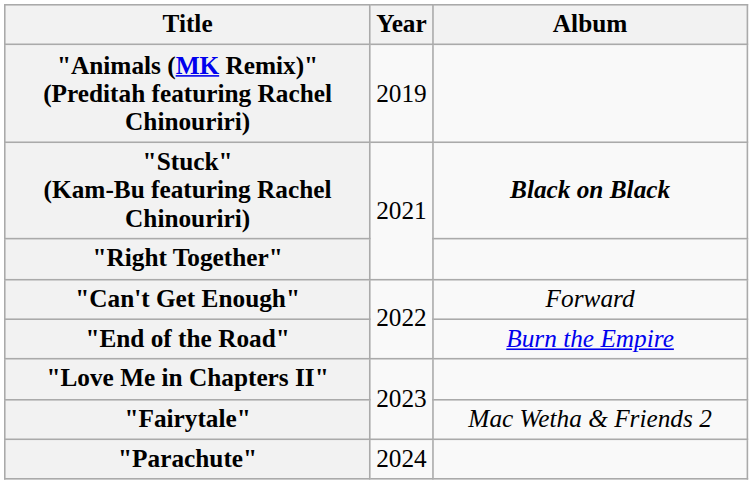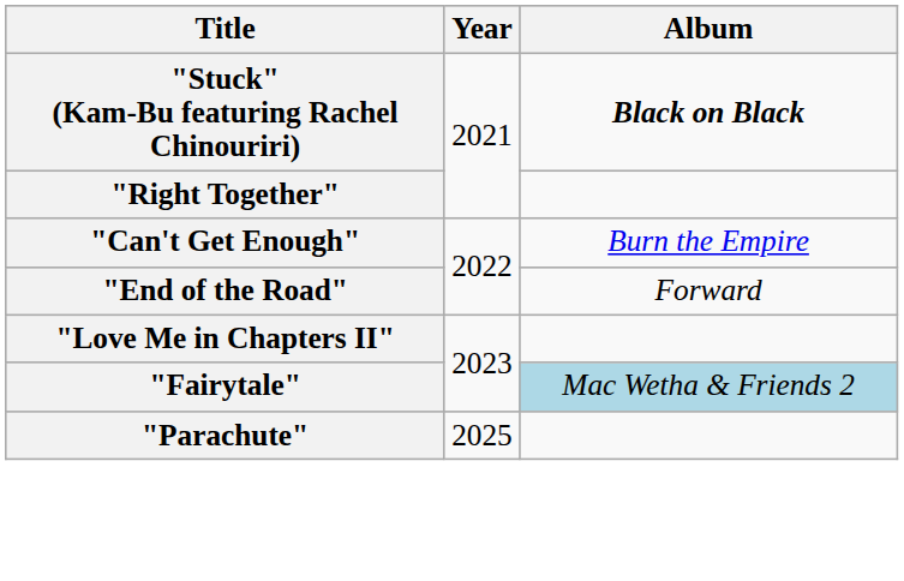 <table class="wikitable plainrowheaders" style="text-align:center;" border="1">
 <tr>
 <th scope="col" style="width:14em;">Title</th>
 <th scope="col" style="width:2em;">Year</th>
 <th scope="col" style="width:12em;">Album</th>
-</tr>
-<tr>
-<th scope="row">"Animals (<a href='#'>MK</a> Remix)"<br><span>(Preditah featuring Rachel Chinouriri)</span></th>
-<td>2019</td>
-<td></td>
 </tr>
 <tr>
 <th scope="row">"Stuck"<br><span>(Kam-Bu featuring Rachel Chinouriri)</span></th>
 <td rowspan="2">2021</td>
 <td><strong><em>Black on Black</em></strong></td>
 </tr>
 <tr>
 <th scope="row">"Right Together"<br><span></span></th>
 <td></td>
 </tr>
 <tr>
 <th scope="row">"Can't Get Enough"<br><span></span></th>
 <td rowspan="2">2022</td>
-<td><em>Forward</em></td>
+<td><em><a href='#'>Burn the Empire</a></em></td>
 </tr>
 <tr>
 <th scope="row">"End of the Road"<br><span></span></th>
-<td><em><a href='#'>Burn the Empire</a></em></td>
+<td><em>Forward</em></td>
 </tr>
 <tr>
 <th scope="row">"Love Me in Chapters II"<br><span></span></th>
 <td rowspan="2">2023</td>
 <td></td>
 </tr>
 <tr>
 <th scope="row">"Fairytale"<br><span></span></th>
-<td><em>Mac Wetha & Friends 2</em></td>
+<td style="background: lightblue;"><em>Mac Wetha & Friends 2</em></td>
 </tr>
 <tr>
 <th scope="row">"Parachute"<br><span></span></th>
-<td>2024</td>
+<td>2025</td>
 <td></td>
 </tr>
 </table>
